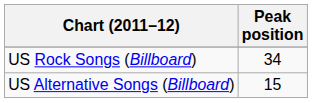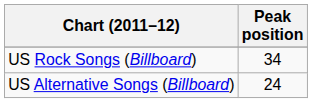 <table class="wikitable sortable">
 <tr>
 <th>Chart (2011–12)</th>
 <th>Peak<br>position</th>
 </tr>
 <tr>
 </tr>
 <tr>
 <td>US <a href='#'>Rock Songs</a> (<em><a href='#'>Billboard</a></em>)</td>
 <td style="text-align:center;">34</td>
 </tr>
 <tr>
 <td>US <a href='#'>Alternative Songs</a> (<em><a href='#'>Billboard</a></em>)</td>
-<td style="text-align:center;">15</td>
+<td style="text-align:center;">24</td>
 </tr>
 </table>
